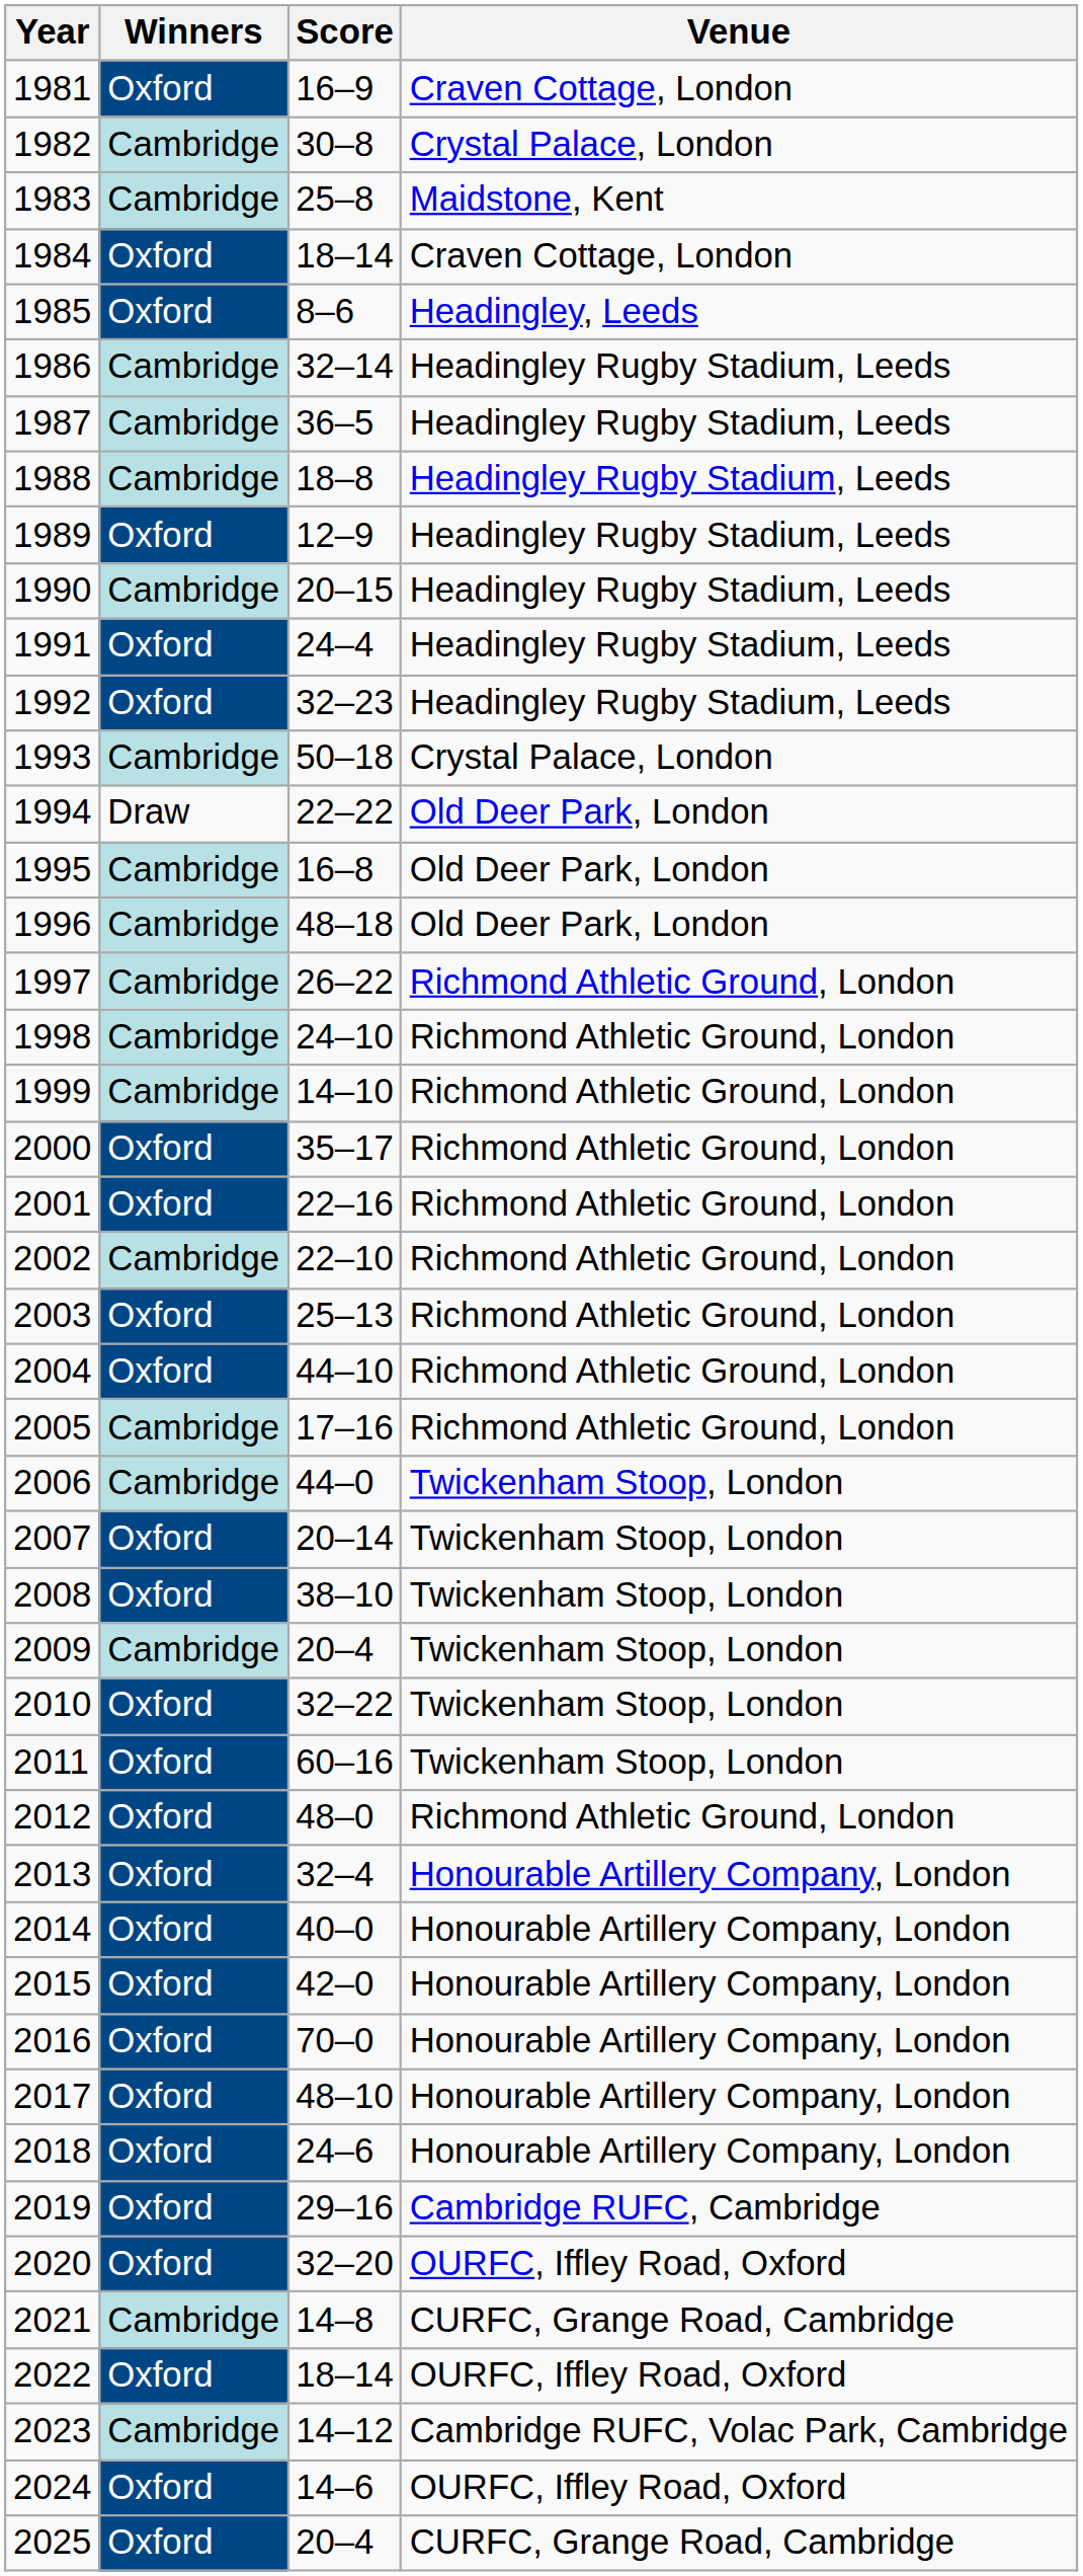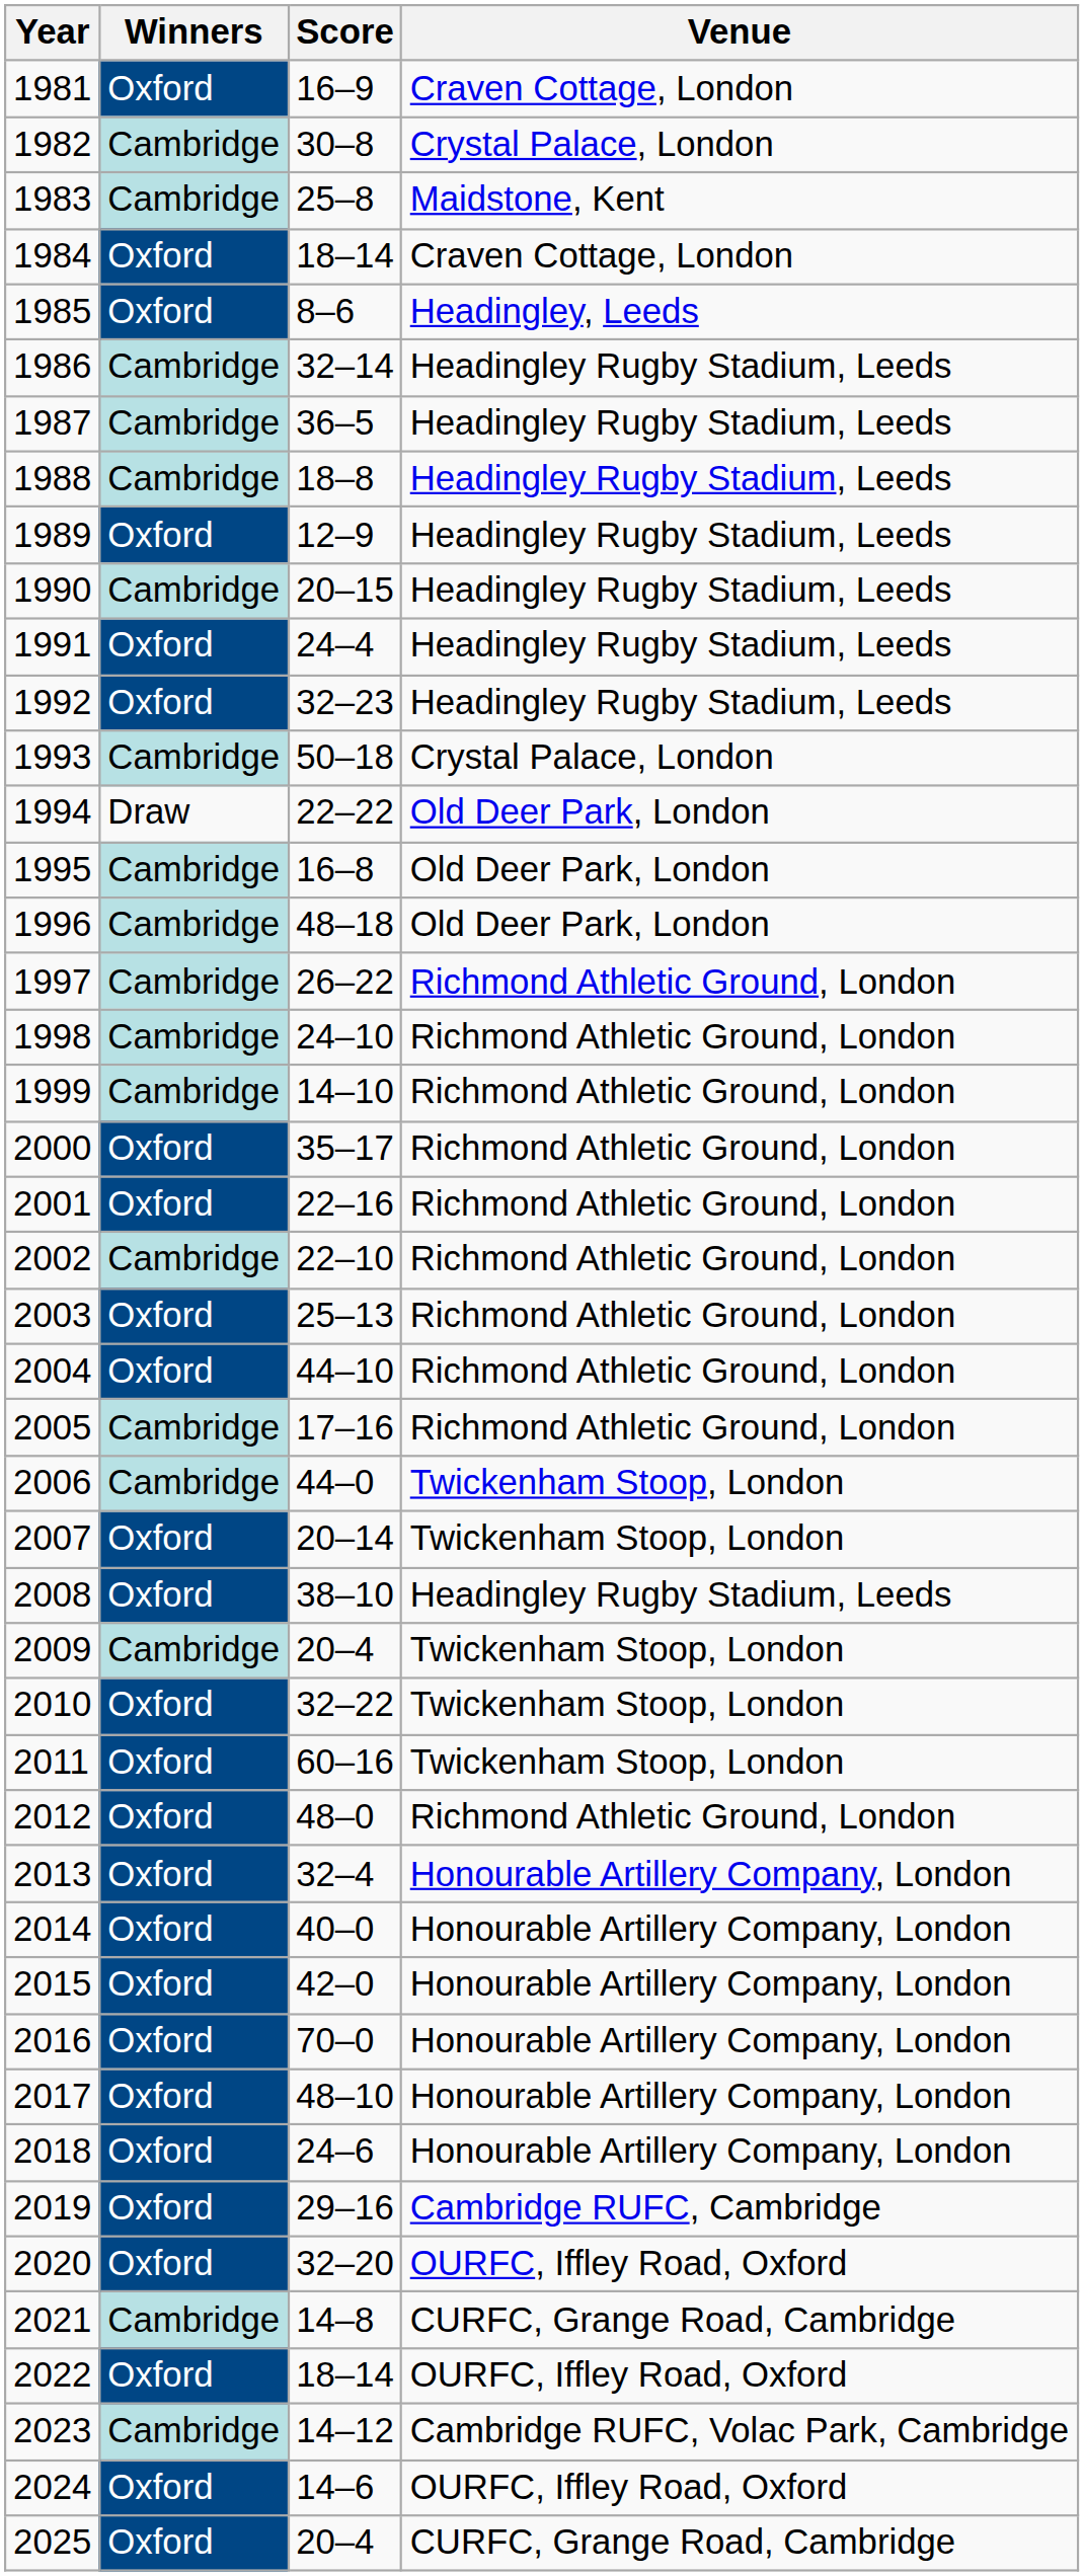 <table class="wikitable defaultcenter col4left">
 <tr>
 <th>Year</th>
 <th>Winners</th>
 <th>Score</th>
 <th>Venue</th>
 </tr>
 <tr>
 <td>1981</td>
 <td style="background:#004685; color:#FFFFFF">Oxford</td>
 <td>16–9</td>
 <td><a href='#'>Craven Cottage</a>, London</td>
 </tr>
 <tr>
 <td>1982</td>
 <td style="background:#B7E1E4; color:#000;">Cambridge</td>
 <td>30–8</td>
 <td><a href='#'>Crystal Palace</a>, London</td>
 </tr>
 <tr>
 <td>1983</td>
 <td style="background:#B7E1E4; color:#000;">Cambridge</td>
 <td>25–8</td>
 <td><a href='#'>Maidstone</a>, Kent</td>
 </tr>
 <tr>
 <td>1984</td>
 <td style="background:#004685; color:#FFFFFF">Oxford</td>
 <td>18–14</td>
 <td>Craven Cottage, London</td>
 </tr>
 <tr>
 <td>1985</td>
 <td style="background:#004685; color:#FFFFFF">Oxford</td>
 <td>8–6</td>
 <td><a href='#'>Headingley</a>, <a href='#'>Leeds</a></td>
 </tr>
 <tr>
 <td>1986</td>
 <td style="background:#B7E1E4; color:#000;">Cambridge</td>
 <td>32–14</td>
 <td>Headingley Rugby Stadium, Leeds</td>
 </tr>
 <tr>
 <td>1987</td>
 <td style="background:#B7E1E4; color:#000;">Cambridge</td>
 <td>36–5</td>
 <td>Headingley Rugby Stadium, Leeds</td>
 </tr>
 <tr>
 <td>1988</td>
 <td style="background:#B7E1E4; color:#000;">Cambridge</td>
 <td>18–8</td>
 <td><a href='#'>Headingley Rugby Stadium</a>, Leeds</td>
 </tr>
 <tr>
 <td>1989</td>
 <td style="background:#004685; color:#FFFFFF">Oxford</td>
 <td>12–9</td>
 <td>Headingley Rugby Stadium, Leeds</td>
 </tr>
 <tr>
 <td>1990</td>
 <td style="background:#B7E1E4; color:#000;">Cambridge</td>
 <td>20–15</td>
 <td>Headingley Rugby Stadium, Leeds</td>
 </tr>
 <tr>
 <td>1991</td>
 <td style="background:#004685; color:#FFFFFF">Oxford</td>
 <td>24–4</td>
 <td>Headingley Rugby Stadium, Leeds</td>
 </tr>
 <tr>
 <td>1992</td>
 <td style="background:#004685; color:#FFFFFF">Oxford</td>
 <td>32–23</td>
 <td>Headingley Rugby Stadium, Leeds</td>
 </tr>
 <tr>
 <td>1993</td>
 <td style="background:#B7E1E4; color:#000;">Cambridge</td>
 <td>50–18</td>
 <td>Crystal Palace, London</td>
 </tr>
 <tr>
 <td>1994</td>
 <td>Draw</td>
 <td>22–22</td>
 <td><a href='#'>Old Deer Park</a>, London</td>
 </tr>
 <tr>
 <td>1995</td>
 <td style="background:#B7E1E4; color:#000;">Cambridge</td>
 <td>16–8</td>
 <td>Old Deer Park, London</td>
 </tr>
 <tr>
 <td>1996</td>
 <td style="background:#B7E1E4; color:#000;">Cambridge</td>
 <td>48–18</td>
 <td>Old Deer Park, London</td>
 </tr>
 <tr>
 <td>1997</td>
 <td style="background:#B7E1E4; color:#000;">Cambridge</td>
 <td>26–22</td>
 <td><a href='#'>Richmond Athletic Ground</a>, London</td>
 </tr>
 <tr>
 <td>1998</td>
 <td style="background:#B7E1E4; color:#000;">Cambridge</td>
 <td>24–10</td>
 <td>Richmond Athletic Ground, London</td>
 </tr>
 <tr>
 <td>1999</td>
 <td style="background:#B7E1E4; color:#000;">Cambridge</td>
 <td>14–10</td>
 <td>Richmond Athletic Ground, London</td>
 </tr>
 <tr>
 <td>2000</td>
 <td style="background:#004685; color:#FFFFFF">Oxford</td>
 <td>35–17</td>
 <td>Richmond Athletic Ground, London</td>
 </tr>
 <tr>
 <td>2001</td>
 <td style="background:#004685; color:#FFFFFF">Oxford</td>
 <td>22–16</td>
 <td>Richmond Athletic Ground, London</td>
 </tr>
 <tr>
 <td>2002</td>
 <td style="background:#B7E1E4; color:#000;">Cambridge</td>
 <td>22–10</td>
 <td>Richmond Athletic Ground, London</td>
 </tr>
 <tr>
 <td>2003</td>
 <td style="background:#004685; color:#FFFFFF">Oxford</td>
 <td>25–13</td>
 <td>Richmond Athletic Ground, London</td>
 </tr>
 <tr>
 <td>2004</td>
 <td style="background:#004685; color:#FFFFFF">Oxford</td>
 <td>44–10</td>
 <td>Richmond Athletic Ground, London</td>
 </tr>
 <tr>
 <td>2005</td>
 <td style="background:#B7E1E4; color:#000;">Cambridge</td>
 <td>17–16</td>
 <td>Richmond Athletic Ground, London</td>
 </tr>
 <tr>
 <td>2006</td>
 <td style="background:#B7E1E4; color:#000;">Cambridge</td>
 <td>44–0</td>
 <td><a href='#'>Twickenham Stoop</a>, London</td>
 </tr>
 <tr>
 <td>2007</td>
 <td style="background:#004685; color:#FFFFFF">Oxford</td>
 <td>20–14</td>
 <td>Twickenham Stoop, London</td>
 </tr>
 <tr>
 <td>2008</td>
 <td style="background:#004685; color:#FFFFFF">Oxford</td>
 <td>38–10</td>
-<td>Twickenham Stoop, London</td>
+<td>Headingley Rugby Stadium, Leeds</td>
 </tr>
 <tr>
 <td>2009</td>
 <td style="background:#B7E1E4; color:#000;">Cambridge</td>
 <td>20–4</td>
 <td>Twickenham Stoop, London</td>
 </tr>
 <tr>
 <td>2010</td>
 <td style="background:#004685; color:#FFFFFF;">Oxford</td>
 <td>32–22</td>
 <td>Twickenham Stoop, London</td>
 </tr>
 <tr>
 <td>2011</td>
 <td style="background:#004685; color:#FFFFFF;">Oxford</td>
 <td>60–16</td>
 <td>Twickenham Stoop, London</td>
 </tr>
 <tr>
 <td>2012</td>
 <td style="background:#004685; color:#FFFFFF">Oxford</td>
 <td>48–0</td>
 <td>Richmond Athletic Ground, London</td>
 </tr>
 <tr>
 <td>2013</td>
 <td style="background:#004685; color:#FFFFFF">Oxford</td>
 <td>32–4</td>
 <td><a href='#'>Honourable Artillery Company</a>, London</td>
 </tr>
 <tr>
 <td>2014</td>
 <td style="background:#004685; color:#FFFFFF">Oxford</td>
 <td>40–0</td>
 <td>Honourable Artillery Company, London</td>
 </tr>
 <tr>
 <td>2015</td>
 <td style="background:#004685; color:#FFFFFF">Oxford</td>
 <td>42–0</td>
 <td>Honourable Artillery Company, London</td>
 </tr>
 <tr>
 <td>2016</td>
 <td style="background:#004685; color:#FFFFFF">Oxford</td>
 <td>70–0</td>
 <td>Honourable Artillery Company, London</td>
 </tr>
 <tr>
 <td>2017</td>
 <td style="background:#004685; color:#FFFFFF">Oxford</td>
 <td>48–10</td>
 <td>Honourable Artillery Company, London</td>
 </tr>
 <tr>
 <td>2018</td>
 <td style="background:#004685; color:#FFFFFF">Oxford</td>
 <td>24–6</td>
 <td>Honourable Artillery Company, London</td>
 </tr>
 <tr>
 <td>2019</td>
 <td style="background:#004685; color:#FFFFFF">Oxford</td>
 <td>29–16</td>
 <td><a href='#'>Cambridge RUFC</a>, Cambridge</td>
 </tr>
 <tr>
 <td>2020</td>
 <td style="background:#004685; color:#FFFFFF">Oxford</td>
 <td>32–20</td>
 <td><a href='#'>OURFC</a>, Iffley Road, Oxford</td>
 </tr>
 <tr>
 <td>2021</td>
 <td style="background:#B7E1E4; color:#000;">Cambridge</td>
 <td>14–8</td>
 <td>CURFC, Grange Road, Cambridge</td>
 </tr>
 <tr>
 <td>2022</td>
 <td style="background:#004685; color:#FFFFFF">Oxford</td>
 <td>18–14</td>
 <td>OURFC, Iffley Road, Oxford</td>
 </tr>
 <tr>
 <td>2023</td>
 <td style="background:#B7E1E4; color:#000;">Cambridge</td>
 <td>14–12</td>
 <td>Cambridge RUFC, Volac Park, Cambridge</td>
 </tr>
 <tr>
 <td>2024</td>
 <td style="background:#004685; color:#FFFFFF">Oxford</td>
 <td>14–6</td>
 <td>OURFC, Iffley Road, Oxford</td>
 </tr>
 <tr>
 <td>2025</td>
 <td style="background:#004685; color:#FFFFFF">Oxford</td>
 <td>20–4</td>
 <td>CURFC, Grange Road, Cambridge</td>
 </tr>
 </table>
